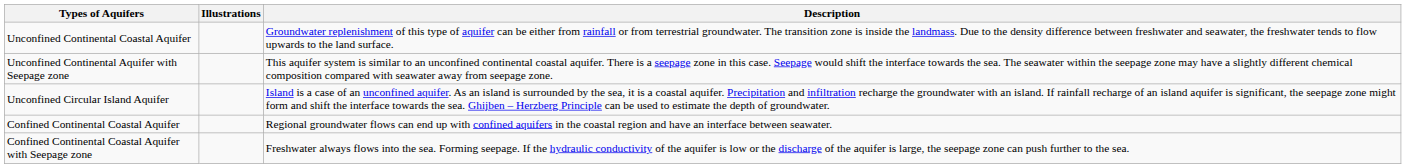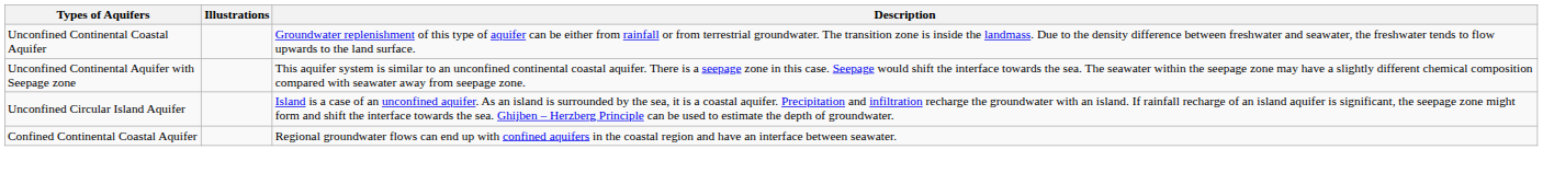 <table class="wikitable">
 <tr>
 <th>Types of Aquifers</th>
 <th>Illustrations</th>
 <th>Description</th>
 </tr>
 <tr>
 <td>Unconfined Continental Coastal Aquifer</td>
 <td></td>
 <td><a href='#'>Groundwater replenishment</a> of this type of <a href='#'>aquifer</a> can be either from <a href='#'>rainfall</a> or from terrestrial groundwater. The transition zone is inside the <a href='#'>landmass</a>. Due to the density difference between freshwater and seawater, the freshwater tends to flow upwards to the land surface.</td>
 </tr>
 <tr>
 <td>Unconfined Continental Aquifer with Seepage zone</td>
 <td></td>
 <td>This aquifer system is similar to an unconfined continental coastal aquifer. There is a <a href='#'>seepage</a> zone in this case. <a href='#'>Seepage</a> would shift the interface towards the sea. The seawater within the seepage zone may have a slightly different chemical composition compared with seawater away from seepage zone.</td>
 </tr>
 <tr>
 <td>Unconfined Circular Island Aquifer</td>
 <td></td>
 <td><a href='#'>Island</a> is a case of an <a href='#'>unconfined aquifer</a>. As an island is surrounded by the sea, it is a coastal aquifer. <a href='#'>Precipitation</a> and <a href='#'>infiltration</a> recharge the groundwater with an island. If rainfall recharge of an island aquifer is significant, the seepage zone might form and shift the interface towards the sea. <a href='#'>Ghijben – Herzberg Principle</a> can be used to estimate the depth of groundwater.</td>
 </tr>
 <tr>
 <td>Confined Continental Coastal Aquifer</td>
 <td></td>
 <td>Regional groundwater flows can end up with <a href='#'>confined aquifers</a> in the coastal region and have an interface between seawater.</td>
 </tr>
-<tr>
-<td>Confined Continental Coastal Aquifer with Seepage zone</td>
-<td></td>
-<td>Freshwater always flows into the sea. Forming seepage. If the <a href='#'>hydraulic conductivity</a> of the aquifer is low or the <a href='#'>discharge</a> of the aquifer is large, the seepage zone can push further to the sea.</td>
-</tr>
 </table>
